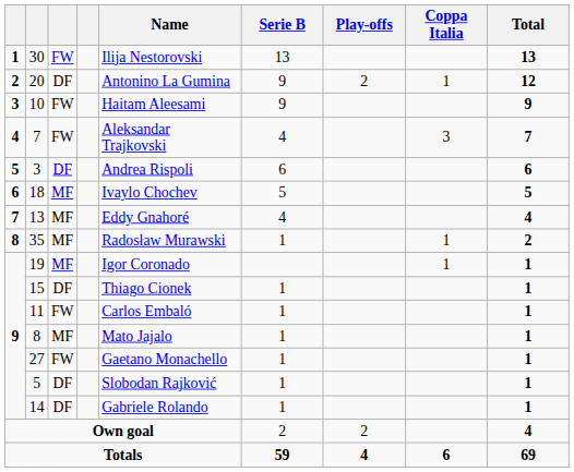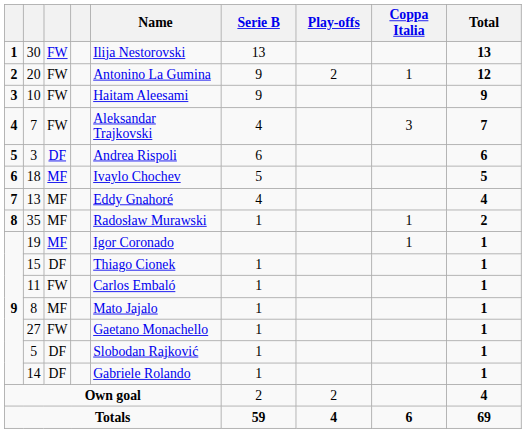 <table class="wikitable" style="text-align:center">
 <tr>
 <th width=15></th>
 <th width=15></th>
 <th width=15></th>
 <th width=15></th>
 <th width=145>Name</th>
 <th width=80><strong><a href='#'>Serie B</a></strong></th>
 <th width=80><strong><a href='#'>Play-offs</a></strong></th>
 <th width=80><strong><a href='#'>Coppa Italia</a></strong></th>
 <th width=80>Total</th>
 </tr>
 <tr>
 <td><strong>1</strong></td>
 <td>30</td>
 <td><a href='#'>FW</a></td>
 <td></td>
 <td align=left><a href='#'>Ilija Nestorovski</a></td>
 <td>13</td>
 <td></td>
 <td></td>
 <td><strong>13</strong></td>
 </tr>
 <tr>
 <td><strong>2</strong></td>
 <td>20</td>
-<td>DF</td>
+<td>FW</td>
 <td></td>
 <td align=left><a href='#'>Antonino La Gumina</a></td>
 <td>9</td>
 <td>2</td>
 <td>1</td>
 <td><strong>12</strong></td>
 </tr>
 <tr>
 <td><strong>3</strong></td>
 <td>10</td>
 <td>FW</td>
 <td></td>
 <td align=left><a href='#'>Haitam Aleesami</a></td>
 <td>9</td>
 <td></td>
 <td></td>
 <td><strong>9</strong></td>
 </tr>
 <tr>
 <td><strong>4</strong></td>
 <td>7</td>
 <td>FW</td>
 <td></td>
 <td align=left><a href='#'>Aleksandar Trajkovski</a></td>
 <td>4</td>
 <td></td>
 <td>3</td>
 <td><strong>7</strong></td>
 </tr>
 <tr>
 <td><strong>5</strong></td>
 <td>3</td>
 <td><a href='#'>DF</a></td>
 <td></td>
 <td align=left><a href='#'>Andrea Rispoli</a></td>
 <td>6</td>
 <td></td>
 <td></td>
 <td><strong>6</strong></td>
 </tr>
 <tr>
 <td><strong>6</strong></td>
 <td>18</td>
 <td><a href='#'>MF</a></td>
 <td></td>
 <td align=left><a href='#'>Ivaylo Chochev</a></td>
 <td>5</td>
 <td></td>
 <td></td>
 <td><strong>5</strong></td>
 </tr>
 <tr>
 <td><strong>7</strong></td>
 <td>13</td>
 <td>MF</td>
 <td></td>
 <td align=left><a href='#'>Eddy Gnahoré</a></td>
 <td>4</td>
 <td></td>
 <td></td>
 <td><strong>4</strong></td>
 </tr>
 <tr>
 <td><strong>8</strong></td>
 <td>35</td>
 <td>MF</td>
 <td></td>
 <td align=left><a href='#'>Radosław Murawski</a></td>
 <td>1</td>
 <td></td>
 <td>1</td>
 <td><strong>2</strong></td>
 </tr>
 <tr>
 <td rowspan=7><strong>9</strong></td>
 <td>19</td>
 <td><a href='#'>MF</a></td>
 <td></td>
 <td align=left><a href='#'>Igor Coronado</a></td>
 <td></td>
 <td></td>
 <td>1</td>
 <td><strong>1</strong></td>
 </tr>
 <tr>
 <td>15</td>
 <td>DF</td>
 <td></td>
 <td align=left><a href='#'>Thiago Cionek</a></td>
 <td>1</td>
 <td></td>
 <td></td>
 <td><strong>1</strong></td>
 </tr>
 <tr>
 <td>11</td>
 <td>FW</td>
 <td></td>
 <td align=left><a href='#'>Carlos Embaló</a></td>
 <td>1</td>
 <td></td>
 <td></td>
 <td><strong>1</strong></td>
 </tr>
 <tr>
 <td>8</td>
 <td>MF</td>
 <td></td>
 <td align=left><a href='#'>Mato Jajalo</a></td>
 <td>1</td>
 <td></td>
 <td></td>
 <td><strong>1</strong></td>
 </tr>
 <tr>
 <td>27</td>
 <td>FW</td>
 <td></td>
 <td align=left><a href='#'>Gaetano Monachello</a></td>
 <td>1</td>
 <td></td>
 <td></td>
 <td><strong>1</strong></td>
 </tr>
 <tr>
 <td>5</td>
 <td>DF</td>
 <td></td>
 <td align=left><a href='#'>Slobodan Rajković</a></td>
 <td>1</td>
 <td></td>
 <td></td>
 <td><strong>1</strong></td>
 </tr>
 <tr>
 <td>14</td>
 <td>DF</td>
 <td></td>
 <td align=left><a href='#'>Gabriele Rolando</a></td>
 <td>1</td>
 <td></td>
 <td></td>
 <td><strong>1</strong></td>
 </tr>
 <tr>
 <td colspan=5><strong>Own goal</strong></td>
 <td>2</td>
 <td>2</td>
 <td></td>
 <td><strong>4</strong></td>
 </tr>
 <tr>
 <td colspan=5><strong>Totals</strong></td>
 <td><strong>59</strong></td>
 <td><strong>4</strong></td>
 <td><strong>6</strong></td>
 <td><strong>69</strong></td>
 </tr>
 </table>
